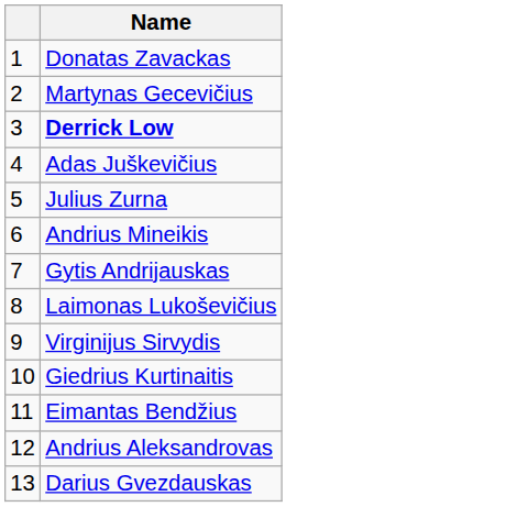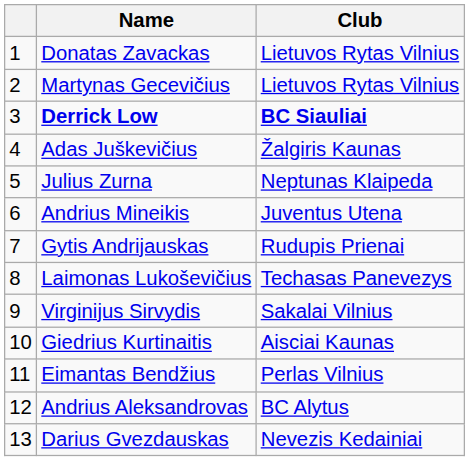 <table class="wikitable">
 <tr>
 <th></th>
 <th>Name</th>
+<th>Club</th>
 </tr>
 <tr>
 <td>1</td>
 <td> <a href='#'>Donatas Zavackas</a></td>
+<td><a href='#'>Lietuvos Rytas Vilnius</a></td>
 </tr>
 <tr>
 <td>2</td>
 <td> <a href='#'>Martynas Gecevičius</a></td>
+<td><a href='#'>Lietuvos Rytas Vilnius</a></td>
 </tr>
 <tr>
 <td>3</td>
 <td> <strong><a href='#'>Derrick Low</a></strong></td>
+<td><strong><a href='#'>BC Siauliai</a></strong></td>
 </tr>
 <tr>
 <td>4</td>
 <td> <a href='#'>Adas Juškevičius</a></td>
+<td><a href='#'>Žalgiris Kaunas</a></td>
 </tr>
 <tr>
 <td>5</td>
 <td> <a href='#'>Julius Zurna</a></td>
+<td><a href='#'>Neptunas Klaipeda</a></td>
 </tr>
 <tr>
 <td>6</td>
 <td> <a href='#'>Andrius Mineikis</a></td>
+<td><a href='#'>Juventus Utena</a></td>
 </tr>
 <tr>
 <td>7</td>
 <td> <a href='#'>Gytis Andrijauskas</a></td>
+<td><a href='#'>Rudupis Prienai</a></td>
 </tr>
 <tr>
 <td>8</td>
 <td> <a href='#'>Laimonas Lukoševičius</a></td>
+<td><a href='#'>Techasas Panevezys</a></td>
 </tr>
 <tr>
 <td>9</td>
 <td> <a href='#'>Virginijus Sirvydis</a></td>
+<td><a href='#'>Sakalai Vilnius</a></td>
 </tr>
 <tr>
 <td>10</td>
 <td> <a href='#'>Giedrius Kurtinaitis</a></td>
+<td><a href='#'>Aisciai Kaunas</a></td>
 </tr>
 <tr>
 <td>11</td>
 <td> <a href='#'>Eimantas Bendžius</a></td>
+<td><a href='#'>Perlas Vilnius</a></td>
 </tr>
 <tr>
 <td>12</td>
 <td> <a href='#'>Andrius Aleksandrovas</a></td>
+<td><a href='#'>BC Alytus</a></td>
 </tr>
 <tr>
 <td>13</td>
 <td> <a href='#'>Darius Gvezdauskas</a></td>
+<td><a href='#'>Nevezis Kedainiai</a></td>
 </tr>
 </table>
